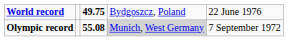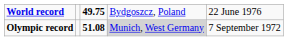 <table class="wikitable">
 <tr>
 <td><strong><a href='#'>World record</a></strong></td>
 <td></td>
 <td><strong>49.75</strong></td>
 <td><a href='#'>Bydgoszcz</a>, <a href='#'>Poland</a></td>
 <td>22 June 1976</td>
 </tr>
 <tr>
 <td><strong>Olympic record</strong></td>
 <td></td>
-<td><strong>55.08</strong></td>
+<td><strong>51.08</strong></td>
 <td style="background: lightgrey;"><a href='#'>Munich</a>, <a href='#'>West Germany</a></td>
 <td>7 September 1972</td>
 </tr>
 </table>
